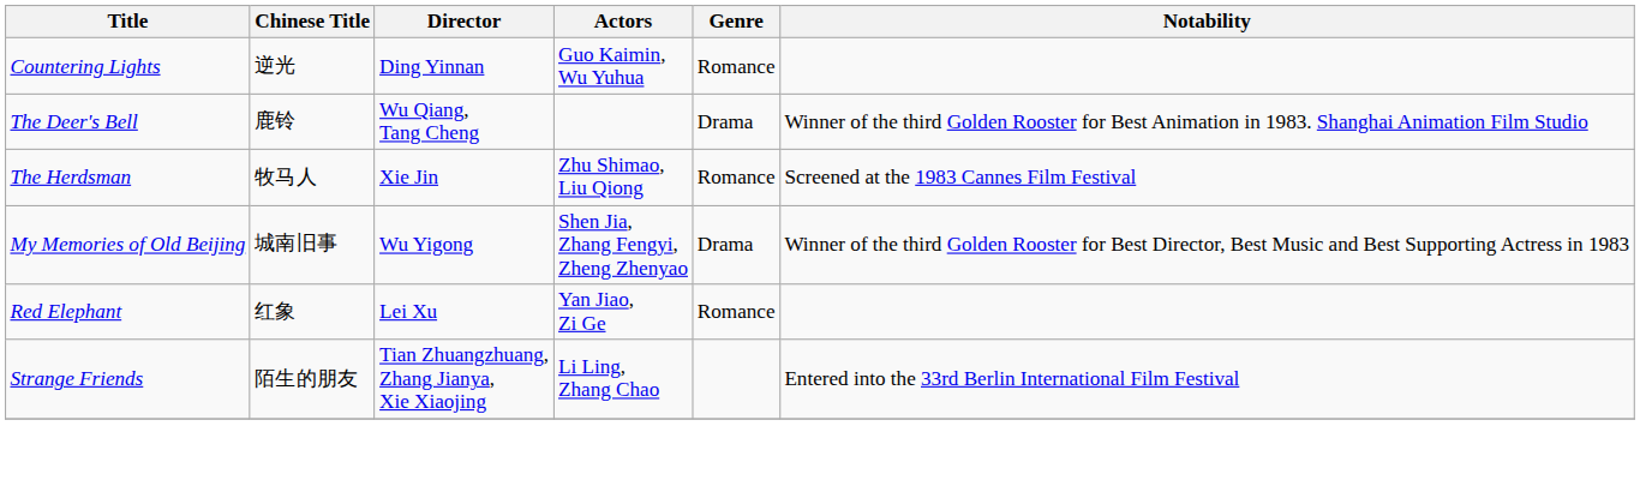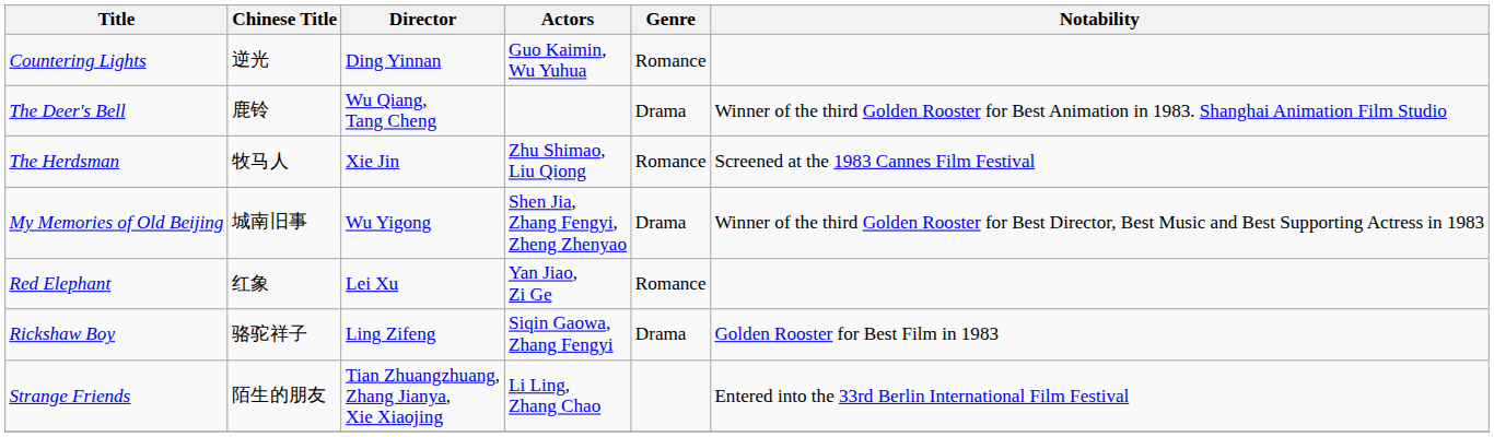 <table class="wikitable">
 <tr>
 <th>Title</th>
 <th>Chinese Title</th>
 <th>Director</th>
 <th>Actors</th>
 <th>Genre</th>
 <th>Notability</th>
 </tr>
 <tr>
 <td><em><a href='#'>Countering Lights</a></em></td>
 <td>逆光</td>
 <td><a href='#'>Ding Yinnan</a></td>
 <td><a href='#'>Guo Kaimin</a>,<br><a href='#'>Wu Yuhua</a></td>
 <td>Romance</td>
 <td></td>
 </tr>
 <tr>
 <td><em><a href='#'>The Deer's Bell</a></em></td>
 <td>鹿铃</td>
 <td><a href='#'>Wu Qiang</a>,<br><a href='#'>Tang Cheng</a></td>
 <td></td>
 <td>Drama</td>
 <td>Winner of the third <a href='#'>Golden Rooster</a> for Best Animation in 1983. <a href='#'>Shanghai Animation Film Studio</a></td>
 </tr>
 <tr>
 <td><em><a href='#'>The Herdsman</a></em></td>
 <td>牧马人</td>
 <td><a href='#'>Xie Jin</a></td>
 <td><a href='#'>Zhu Shimao</a>,<br><a href='#'>Liu Qiong</a></td>
 <td>Romance</td>
 <td>Screened at the <a href='#'>1983 Cannes Film Festival</a></td>
 </tr>
 <tr>
 <td><em><a href='#'>My Memories of Old Beijing</a></em></td>
 <td>城南旧事</td>
 <td><a href='#'>Wu Yigong</a></td>
 <td><a href='#'>Shen Jia</a>,<br><a href='#'>Zhang Fengyi</a>,<br><a href='#'>Zheng Zhenyao</a></td>
 <td>Drama</td>
 <td>Winner of the third <a href='#'>Golden Rooster</a> for Best Director, Best Music and Best Supporting Actress in 1983</td>
 </tr>
 <tr>
 <td><em><a href='#'>Red Elephant</a></em></td>
 <td>红象</td>
 <td><a href='#'>Lei Xu</a></td>
 <td><a href='#'>Yan Jiao</a>,<br><a href='#'>Zi Ge</a></td>
 <td>Romance</td>
 <td></td>
 </tr>
 <tr>
+<td><em><a href='#'>Rickshaw Boy</a></em></td>
+<td>骆驼祥子</td>
+<td><a href='#'>Ling Zifeng</a></td>
+<td><a href='#'>Siqin Gaowa</a>,<br><a href='#'>Zhang Fengyi</a></td>
+<td>Drama</td>
+<td><a href='#'>Golden Rooster</a> for Best Film in 1983</td>
+</tr>
+<tr>
 <td><em><a href='#'>Strange Friends</a></em></td>
 <td>陌生的朋友</td>
 <td><a href='#'>Tian Zhuangzhuang</a>,<br><a href='#'>Zhang Jianya</a>,<br><a href='#'>Xie Xiaojing</a></td>
 <td><a href='#'>Li Ling</a>,<br><a href='#'>Zhang Chao</a></td>
 <td></td>
 <td>Entered into the <a href='#'>33rd Berlin International Film Festival</a></td>
 </tr>
 <tr>
 </tr>
 </table>
